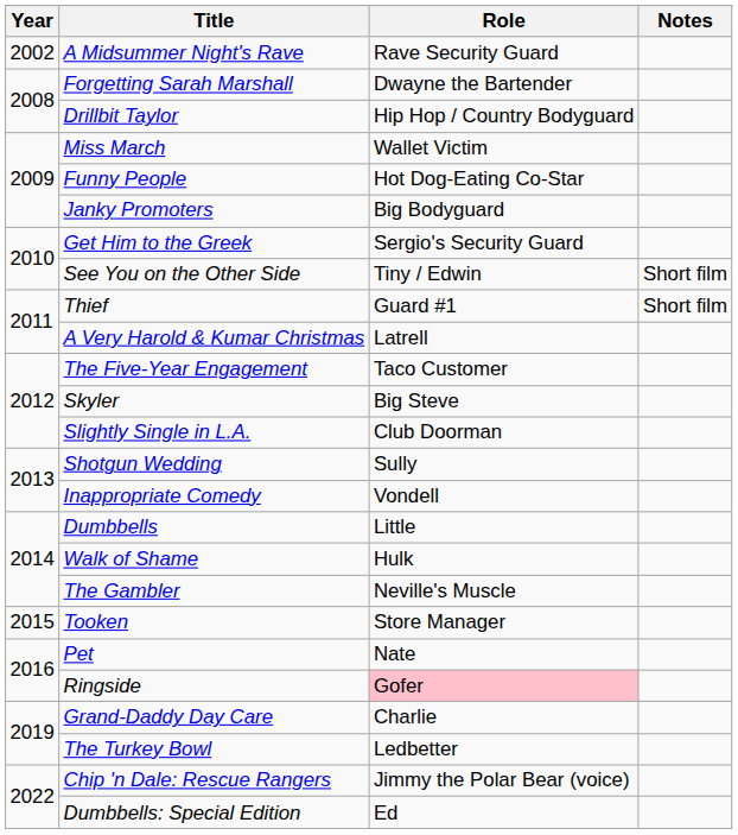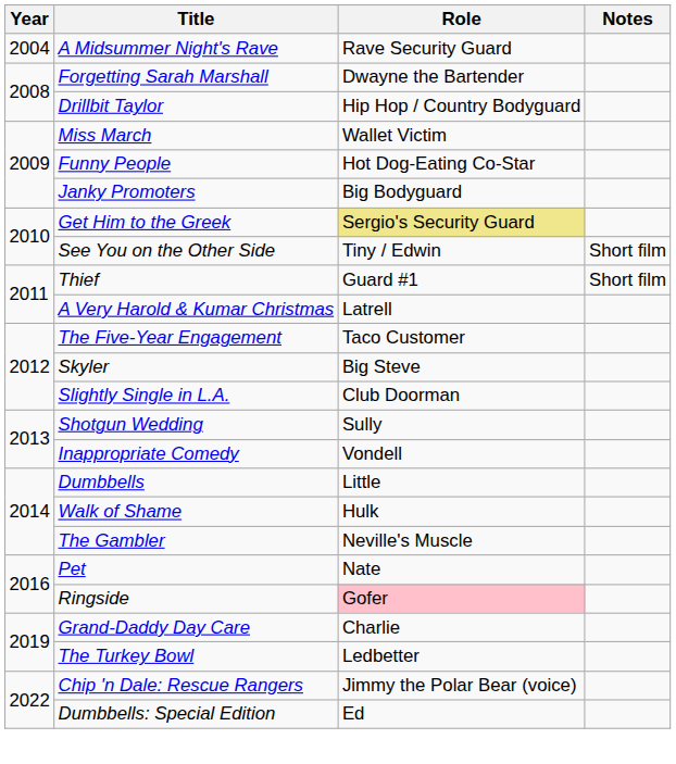 <table class="wikitable sortable">
 <tr>
 <th>Year</th>
 <th>Title</th>
 <th>Role</th>
 <th>Notes</th>
 </tr>
 <tr>
-<td>2002</td>
+<td>2004</td>
 <td><em><a href='#'>A Midsummer Night's Rave</a></em></td>
 <td>Rave Security Guard</td>
 <td></td>
 </tr>
 <tr>
 <td rowspan="2">2008</td>
 <td><em><a href='#'>Forgetting Sarah Marshall</a></em></td>
 <td>Dwayne the Bartender</td>
 <td></td>
 </tr>
 <tr>
 <td><em><a href='#'>Drillbit Taylor</a></em></td>
 <td>Hip Hop / Country Bodyguard</td>
 <td></td>
 </tr>
 <tr>
 <td rowspan="3">2009</td>
 <td><em><a href='#'>Miss March</a></em></td>
 <td>Wallet Victim</td>
 <td></td>
 </tr>
 <tr>
 <td><em><a href='#'>Funny People</a></em></td>
 <td>Hot Dog-Eating Co-Star</td>
 <td></td>
 </tr>
 <tr>
 <td><em><a href='#'>Janky Promoters</a></em></td>
 <td>Big Bodyguard</td>
 <td></td>
 </tr>
 <tr>
 <td rowspan="2">2010</td>
 <td><em><a href='#'>Get Him to the Greek</a></em></td>
-<td>Sergio's Security Guard</td>
+<td style="background: khaki;">Sergio's Security Guard</td>
 <td></td>
 </tr>
 <tr>
 <td><em>See You on the Other Side</em></td>
 <td>Tiny / Edwin</td>
 <td>Short film</td>
 </tr>
 <tr>
 <td rowspan="2">2011</td>
 <td><em>Thief</em></td>
 <td>Guard #1</td>
 <td>Short film</td>
 </tr>
 <tr>
 <td><em><a href='#'>A Very Harold & Kumar Christmas</a></em></td>
 <td>Latrell</td>
 <td></td>
 </tr>
 <tr>
 <td rowspan="3">2012</td>
 <td><em><a href='#'>The Five-Year Engagement</a></em></td>
 <td>Taco Customer</td>
 <td></td>
 </tr>
 <tr>
 <td><em>Skyler</em></td>
 <td>Big Steve</td>
 <td></td>
 </tr>
 <tr>
 <td><em><a href='#'>Slightly Single in L.A.</a></em></td>
 <td>Club Doorman</td>
 <td></td>
 </tr>
 <tr>
 <td rowspan="2">2013</td>
 <td><em><a href='#'>Shotgun Wedding</a></em></td>
 <td>Sully</td>
 <td></td>
 </tr>
 <tr>
 <td><em><a href='#'>Inappropriate Comedy</a></em></td>
 <td>Vondell</td>
 <td></td>
 </tr>
 <tr>
 <td rowspan="3">2014</td>
 <td><em><a href='#'>Dumbbells</a></em></td>
 <td>Little</td>
 <td></td>
 </tr>
 <tr>
 <td><em><a href='#'>Walk of Shame</a></em></td>
 <td>Hulk</td>
 <td></td>
 </tr>
 <tr>
 <td><em><a href='#'>The Gambler</a></em></td>
 <td>Neville's Muscle</td>
 <td></td>
 </tr>
 <tr>
-<td>2015</td>
-<td><em><a href='#'>Tooken</a></em></td>
-<td>Store Manager</td>
-<td></td>
-</tr>
-<tr>
 <td rowspan="2">2016</td>
 <td><em><a href='#'>Pet</a></em></td>
 <td>Nate</td>
 <td></td>
 </tr>
 <tr>
 <td><em>Ringside</em></td>
 <td style="background: pink;">Gofer</td>
 <td></td>
 </tr>
 <tr>
 <td rowspan="2">2019</td>
 <td><em><a href='#'>Grand-Daddy Day Care</a></em></td>
 <td>Charlie</td>
 <td></td>
 </tr>
 <tr>
 <td><em><a href='#'>The Turkey Bowl</a></em></td>
 <td>Ledbetter</td>
 <td></td>
 </tr>
 <tr>
 <td rowspan="2">2022</td>
 <td><em><a href='#'>Chip 'n Dale: Rescue Rangers</a></em></td>
 <td>Jimmy the Polar Bear (voice)</td>
 <td></td>
 </tr>
 <tr>
 <td><em>Dumbbells: Special Edition</em></td>
 <td>Ed</td>
 <td></td>
 </tr>
 </table>
